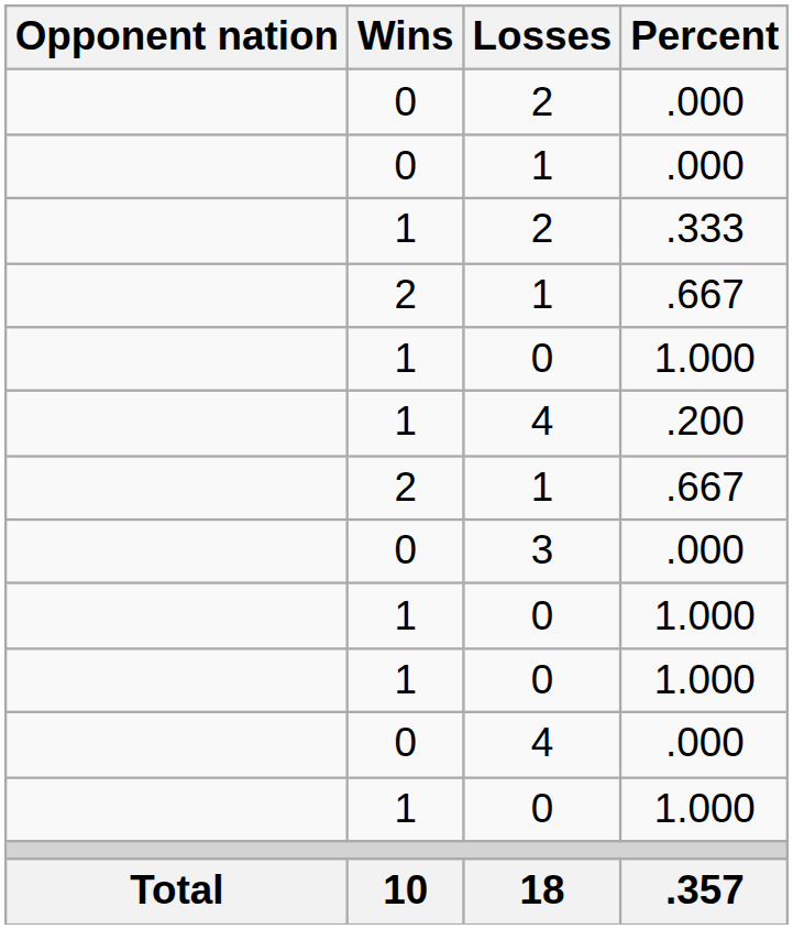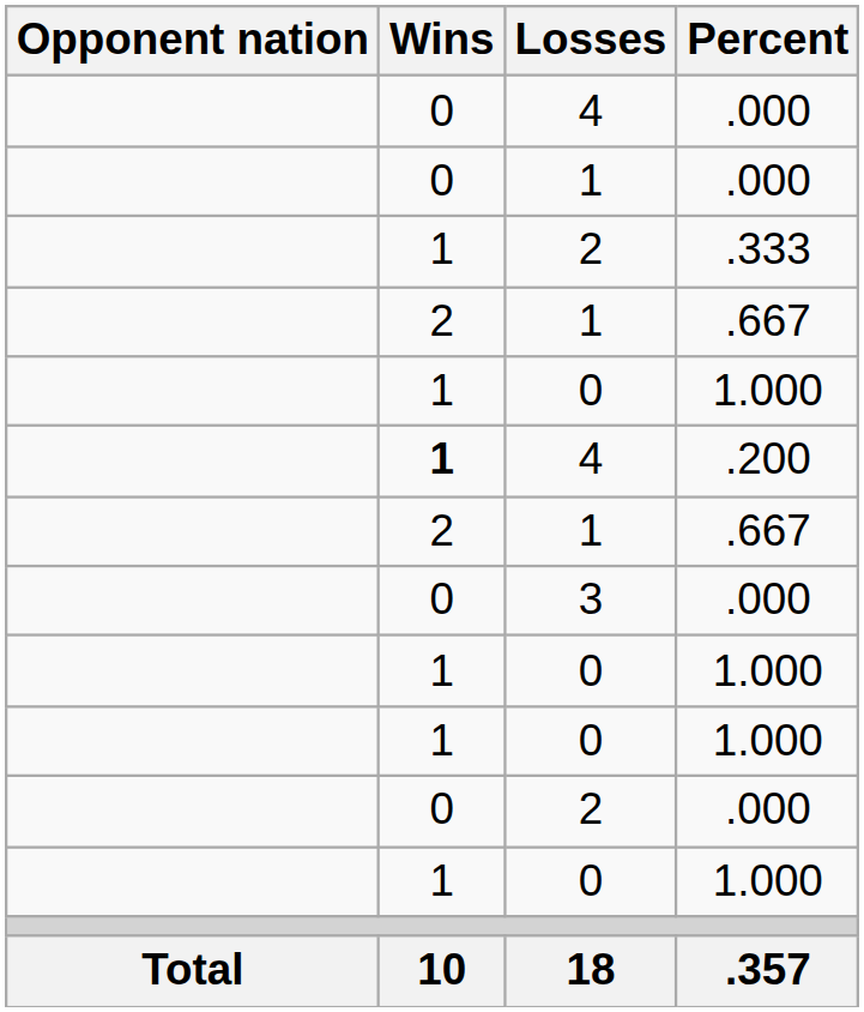 <table class=wikitable>
 <tr>
 <th>Opponent nation</th>
 <th>Wins</th>
 <th>Losses</th>
 <th>Percent</th>
 </tr>
 <tr align=center>
 <td align=left></td>
 <td>0</td>
-<td>2</td>
+<td>4</td>
 <td>.000</td>
 </tr>
 <tr align=center>
 <td align=left></td>
 <td>0</td>
 <td>1</td>
 <td>.000</td>
 </tr>
 <tr align=center>
 <td align=left></td>
 <td>1</td>
 <td>2</td>
 <td>.333</td>
 </tr>
 <tr align=center>
 <td align=left></td>
 <td>2</td>
 <td>1</td>
 <td>.667</td>
 </tr>
 <tr align=center>
 <td align=left></td>
 <td>1</td>
 <td>0</td>
 <td>1.000</td>
 </tr>
 <tr align=center>
 <td align=left></td>
-<td>1</td>
+<td><strong>1</strong></td>
 <td>4</td>
 <td>.200</td>
 </tr>
 <tr align=center>
 <td align=left></td>
 <td>2</td>
 <td>1</td>
 <td>.667</td>
 </tr>
 <tr align=center>
 <td align=left></td>
 <td>0</td>
 <td>3</td>
 <td>.000</td>
 </tr>
 <tr align=center>
 <td align=left></td>
 <td>1</td>
 <td>0</td>
 <td>1.000</td>
 </tr>
 <tr align=center>
 <td align=left></td>
 <td>1</td>
 <td>0</td>
 <td>1.000</td>
 </tr>
 <tr align=center>
 <td align=left></td>
 <td>0</td>
-<td>4</td>
+<td>2</td>
 <td>.000</td>
 </tr>
 <tr align=center>
 <td align=left></td>
 <td>1</td>
 <td>0</td>
 <td>1.000</td>
 </tr>
 <tr>
 <td colspan=4 bgcolor=lightgray></td>
 </tr>
 <tr>
 <th>Total</th>
 <th>10</th>
 <th>18</th>
 <th>.357</th>
 </tr>
 </table>
